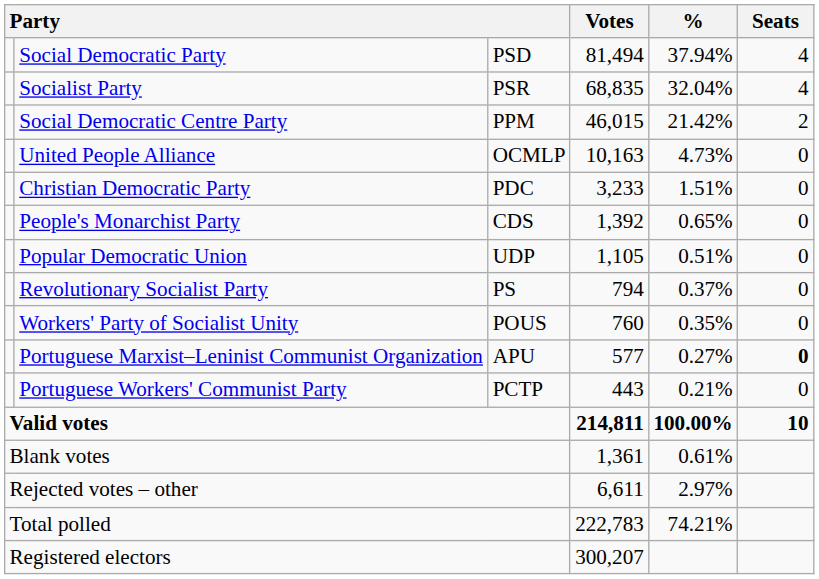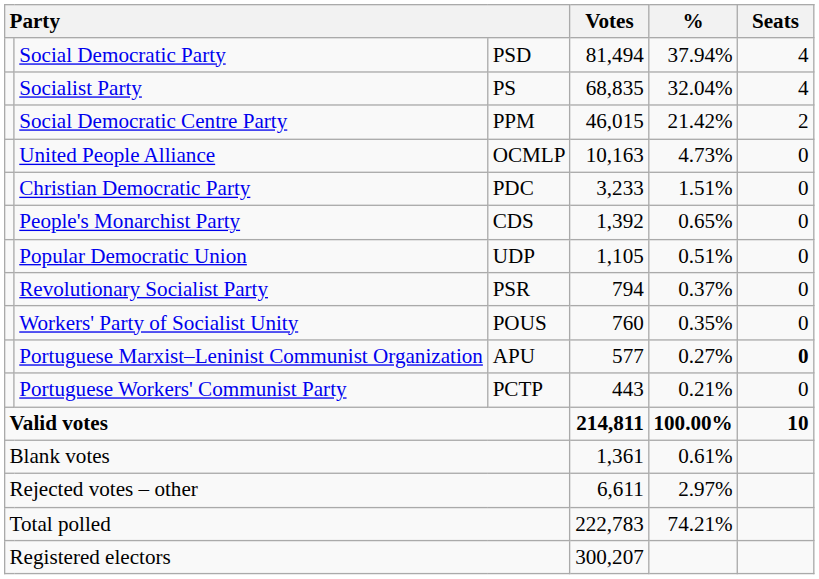 <table class="wikitable" border="1" style="text-align:right;">
 <tr>
 <th style="text-align:left;" colspan=3>Party</th>
 <th align=center width="50">Votes</th>
 <th align=center width="50">%</th>
 <th align=center width="50">Seats</th>
 </tr>
 <tr>
 <td></td>
 <td align=left><a href='#'>Social Democratic Party</a></td>
 <td align=left>PSD</td>
 <td>81,494</td>
 <td>37.94%</td>
 <td>4</td>
 </tr>
 <tr>
 <td></td>
 <td align=left><a href='#'>Socialist Party</a></td>
-<td align=left>PSR</td>
+<td align=left>PS</td>
 <td>68,835</td>
 <td>32.04%</td>
 <td>4</td>
 </tr>
 <tr>
 <td></td>
 <td align=left style="white-space: nowrap;"><a href='#'>Social Democratic Centre Party</a></td>
 <td align=left>PPM</td>
 <td>46,015</td>
 <td>21.42%</td>
 <td>2</td>
 </tr>
 <tr>
 <td></td>
 <td align=left><a href='#'>United People Alliance</a></td>
 <td align=left>OCMLP</td>
 <td>10,163</td>
 <td>4.73%</td>
 <td>0</td>
 </tr>
 <tr>
 <td></td>
 <td align=left style="white-space: nowrap;"><a href='#'>Christian Democratic Party</a></td>
 <td align=left>PDC</td>
 <td>3,233</td>
 <td>1.51%</td>
 <td>0</td>
 </tr>
 <tr>
 <td></td>
 <td align=left><a href='#'>People's Monarchist Party</a></td>
 <td align=left>CDS</td>
 <td>1,392</td>
 <td>0.65%</td>
 <td>0</td>
 </tr>
 <tr>
 <td></td>
 <td align=left><a href='#'>Popular Democratic Union</a></td>
 <td align=left>UDP</td>
 <td>1,105</td>
 <td>0.51%</td>
 <td>0</td>
 </tr>
 <tr>
 <td></td>
 <td align=left><a href='#'>Revolutionary Socialist Party</a></td>
-<td align=left>PS</td>
+<td align=left>PSR</td>
 <td>794</td>
 <td>0.37%</td>
 <td>0</td>
 </tr>
 <tr>
 <td></td>
 <td align=left><a href='#'>Workers' Party of Socialist Unity</a></td>
 <td align=left>POUS</td>
 <td>760</td>
 <td>0.35%</td>
 <td>0</td>
 </tr>
 <tr>
 <td></td>
 <td align=left><a href='#'>Portuguese Marxist–Leninist Communist Organization</a></td>
 <td align=left>APU</td>
 <td>577</td>
 <td>0.27%</td>
 <td><strong>0</strong></td>
 </tr>
 <tr>
 <td></td>
 <td align=left><a href='#'>Portuguese Workers' Communist Party</a></td>
 <td align=left>PCTP</td>
 <td>443</td>
 <td>0.21%</td>
 <td>0</td>
 </tr>
 <tr style="font-weight:bold">
 <td align=left colspan=3>Valid votes</td>
 <td>214,811</td>
 <td>100.00%</td>
 <td>10</td>
 </tr>
 <tr>
 <td align=left colspan=3>Blank votes</td>
 <td>1,361</td>
 <td>0.61%</td>
 <td></td>
 </tr>
 <tr>
 <td align=left colspan=3>Rejected votes – other</td>
 <td>6,611</td>
 <td>2.97%</td>
 <td></td>
 </tr>
 <tr>
 <td align=left colspan=3>Total polled</td>
 <td>222,783</td>
 <td>74.21%</td>
 <td></td>
 </tr>
 <tr>
 <td align=left colspan=3>Registered electors</td>
 <td>300,207</td>
 <td></td>
 <td></td>
 </tr>
 </table>
